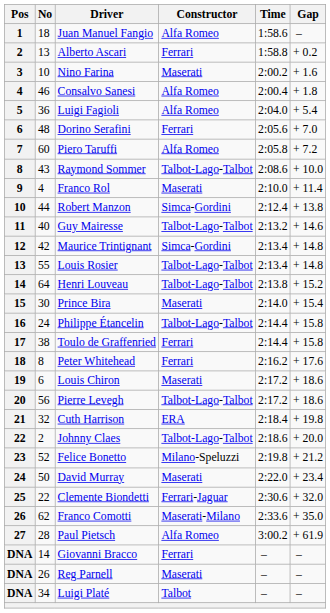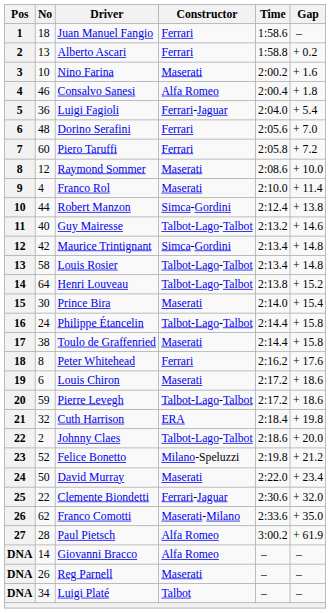 <table class="wikitable sortable" style="font-size: 95%;">
 <tr>
 <th>Pos</th>
 <th>No</th>
 <th>Driver</th>
 <th>Constructor</th>
 <th>Time</th>
 <th class="unsortable">Gap</th>
 </tr>
 <tr>
 <th>1</th>
 <td>18</td>
 <td data-sort-value="FAN"> <a href='#'>Juan Manuel Fangio</a></td>
-<td><a href='#'>Alfa Romeo</a></td>
+<td><a href='#'>Ferrari</a></td>
 <td>1:58.6</td>
 <td> –</td>
 </tr>
 <tr>
 <th>2</th>
 <td>13</td>
 <td data-sort-value="ASC"> <a href='#'>Alberto Ascari</a></td>
 <td><a href='#'>Ferrari</a></td>
 <td>1:58.8</td>
 <td>+ 0.2</td>
 </tr>
 <tr>
 <th>3</th>
 <td>10</td>
 <td data-sort-value="FAR"> <a href='#'>Nino Farina</a></td>
 <td><a href='#'>Maserati</a></td>
 <td>2:00.2</td>
 <td>+ 1.6</td>
 </tr>
 <tr>
 <th>4</th>
 <td>46</td>
 <td data-sort-value="SAN"> <a href='#'>Consalvo Sanesi</a></td>
 <td><a href='#'>Alfa Romeo</a></td>
 <td>2:00.4</td>
 <td>+ 1.8</td>
 </tr>
 <tr>
 <th>5</th>
 <td>36</td>
 <td data-sort-value="FAG"> <a href='#'>Luigi Fagioli</a></td>
-<td><a href='#'>Alfa Romeo</a></td>
+<td><a href='#'>Ferrari</a>-<a href='#'>Jaguar</a></td>
 <td>2:04.0</td>
 <td>+ 5.4</td>
 </tr>
 <tr>
 <th>6</th>
 <td>48</td>
 <td data-sort-value="SER"> <a href='#'>Dorino Serafini</a></td>
 <td><a href='#'>Ferrari</a></td>
 <td>2:05.6</td>
 <td>+ 7.0</td>
 </tr>
 <tr>
 <th>7</th>
 <td>60</td>
 <td data-sort-value="TAR"> <a href='#'>Piero Taruffi</a></td>
-<td><a href='#'>Alfa Romeo</a></td>
+<td><a href='#'>Ferrari</a></td>
 <td>2:05.8</td>
 <td>+ 7.2</td>
 </tr>
 <tr>
 <th>8</th>
-<td>43</td>
+<td>12</td>
 <td data-sort-value="SOM"> <a href='#'>Raymond Sommer</a></td>
-<td><a href='#'>Talbot-Lago</a>-<a href='#'>Talbot</a></td>
+<td><a href='#'>Maserati</a></td>
 <td>2:08.6</td>
 <td>+ 10.0</td>
 </tr>
 <tr>
 <th>9</th>
 <td>4</td>
 <td data-sort-value="ROL"> <a href='#'>Franco Rol</a></td>
 <td><a href='#'>Maserati</a></td>
 <td>2:10.0</td>
 <td>+ 11.4</td>
 </tr>
 <tr>
 <th>10</th>
 <td>44</td>
 <td data-sort-value="MAN"> <a href='#'>Robert Manzon</a></td>
 <td><a href='#'>Simca</a>-<a href='#'>Gordini</a></td>
 <td>2:12.4</td>
 <td>+ 13.8</td>
 </tr>
 <tr>
 <th>11</th>
 <td>40</td>
 <td data-sort-value="MAI"> <a href='#'>Guy Mairesse</a></td>
 <td><a href='#'>Talbot-Lago</a>-<a href='#'>Talbot</a></td>
 <td>2:13.2</td>
 <td>+ 14.6</td>
 </tr>
 <tr>
 <th>12</th>
 <td>42</td>
 <td data-sort-value="TRI"> <a href='#'>Maurice Trintignant</a></td>
 <td><a href='#'>Simca</a>-<a href='#'>Gordini</a></td>
 <td>2:13.4</td>
 <td>+ 14.8</td>
 </tr>
 <tr>
 <th>13</th>
-<td>55</td>
+<td>58</td>
 <td data-sort-value="ROS"> <a href='#'>Louis Rosier</a></td>
 <td><a href='#'>Talbot-Lago</a>-<a href='#'>Talbot</a></td>
 <td>2:13.4</td>
 <td>+ 14.8</td>
 </tr>
 <tr>
 <th>14</th>
 <td>64</td>
 <td data-sort-value="LOU"> <a href='#'>Henri Louveau</a></td>
 <td><a href='#'>Talbot-Lago</a>-<a href='#'>Talbot</a></td>
 <td>2:13.8</td>
 <td>+ 15.2</td>
 </tr>
 <tr>
 <th>15</th>
 <td>30</td>
 <td data-sort-value="BIR"> <a href='#'>Prince Bira</a></td>
 <td><a href='#'>Maserati</a></td>
 <td>2:14.0</td>
 <td>+ 15.4</td>
 </tr>
 <tr>
 <th>16</th>
 <td>24</td>
 <td data-sort-value="ETA"> <a href='#'>Philippe Étancelin</a></td>
 <td><a href='#'>Talbot-Lago</a>-<a href='#'>Talbot</a></td>
 <td>2:14.4</td>
 <td>+ 15.8</td>
 </tr>
 <tr>
 <th>17</th>
 <td>38</td>
 <td data-sort-value="GRA"> <a href='#'>Toulo de Graffenried</a></td>
-<td><a href='#'>Ferrari</a></td>
+<td><a href='#'>Maserati</a></td>
 <td>2:14.4</td>
 <td>+ 15.8</td>
 </tr>
 <tr>
 <th>18</th>
 <td>8</td>
 <td data-sort-value="WHI"> <a href='#'>Peter Whitehead</a></td>
 <td><a href='#'>Ferrari</a></td>
 <td>2:16.2</td>
 <td>+ 17.6</td>
 </tr>
 <tr>
 <th>19</th>
 <td>6</td>
 <td data-sort-value="CHI"> <a href='#'>Louis Chiron</a></td>
 <td><a href='#'>Maserati</a></td>
 <td>2:17.2</td>
 <td>+ 18.6</td>
 </tr>
 <tr>
 <th>20</th>
-<td>56</td>
+<td>59</td>
 <td data-sort-value="LEV"> <a href='#'>Pierre Levegh</a></td>
 <td><a href='#'>Talbot-Lago</a>-<a href='#'>Talbot</a></td>
 <td>2:17.2</td>
 <td>+ 18.6</td>
 </tr>
 <tr>
 <th>21</th>
 <td>32</td>
 <td data-sort-value="HAR"> <a href='#'>Cuth Harrison</a></td>
 <td><a href='#'>ERA</a></td>
 <td>2:18.4</td>
 <td>+ 19.8</td>
 </tr>
 <tr>
 <th>22</th>
 <td>2</td>
 <td data-sort-value="CLA"> <a href='#'>Johnny Claes</a></td>
 <td><a href='#'>Talbot-Lago</a>-<a href='#'>Talbot</a></td>
 <td>2:18.6</td>
 <td>+ 20.0</td>
 </tr>
 <tr>
 <th>23</th>
 <td>52</td>
 <td data-sort-value="BON"> <a href='#'>Felice Bonetto</a></td>
 <td><a href='#'>Milano</a>-Speluzzi</td>
 <td>2:19.8</td>
 <td>+ 21.2</td>
 </tr>
 <tr>
 <th>24</th>
 <td>50</td>
 <td data-sort-value="MUR"> <a href='#'>David Murray</a></td>
 <td><a href='#'>Maserati</a></td>
 <td>2:22.0</td>
 <td>+ 23.4</td>
 </tr>
 <tr>
 <th>25</th>
 <td>22</td>
 <td data-sort-value="BIO"> <a href='#'>Clemente Biondetti</a></td>
 <td><a href='#'>Ferrari</a>-<a href='#'>Jaguar</a></td>
 <td>2:30.6</td>
 <td>+ 32.0</td>
 </tr>
 <tr>
 <th>26</th>
 <td>62</td>
 <td data-sort-value="COM"> <a href='#'>Franco Comotti</a></td>
 <td><a href='#'>Maserati</a>-<a href='#'>Milano</a></td>
 <td>2:33.6</td>
 <td>+ 35.0</td>
 </tr>
 <tr>
 <th>27</th>
 <td>28</td>
 <td data-sort-value="PIE"> <a href='#'>Paul Pietsch</a></td>
 <td><a href='#'>Alfa Romeo</a></td>
 <td>3:00.2</td>
 <td>+ 61.9</td>
 </tr>
 <tr>
 <th data-sort-value="28">DNA</th>
 <td>14</td>
 <td data-sort-value="BRA"> <a href='#'>Giovanni Bracco</a></td>
-<td><a href='#'>Ferrari</a></td>
+<td><a href='#'>Alfa Romeo</a></td>
 <td data-sort-value="27"> –</td>
 <td> –</td>
 </tr>
 <tr>
 <th data-sort-value="28">DNA</th>
 <td>26</td>
 <td data-sort-value="PAR"> <a href='#'>Reg Parnell</a></td>
 <td><a href='#'>Maserati</a></td>
 <td data-sort-value="27"> –</td>
 <td> –</td>
 </tr>
 <tr>
 <th data-sort-value="28">DNA</th>
 <td>34</td>
 <td data-sort-value="PLA"> <a href='#'>Luigi Platé</a></td>
 <td><a href='#'>Talbot</a></td>
 <td data-sort-value="28"> –</td>
 <td> –</td>
 </tr>
 <tr>
 <th colspan="6"></th>
 </tr>
 </table>
